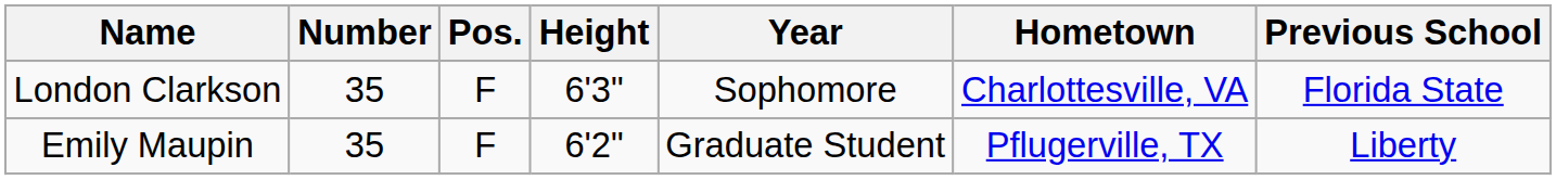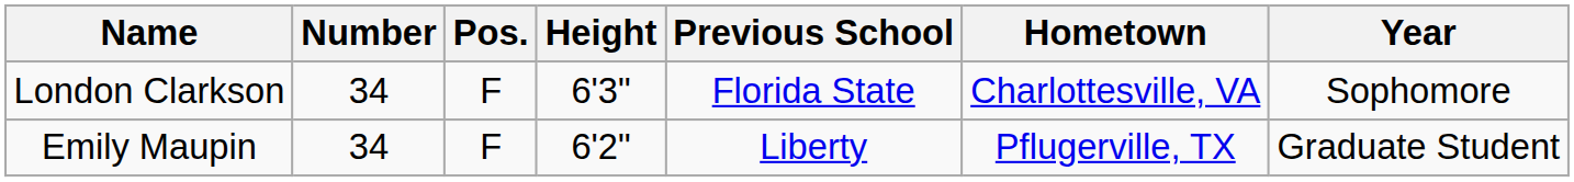 <table class="wikitable sortable" border="1" style="text-align: center;">
 <tr>
 <th>Name</th>
 <th>Number</th>
 <th>Pos.</th>
 <th>Height</th>
+<th class="unsortable">Previous School</th>
+<th>Hometown</th>
 <th>Year</th>
-<th>Hometown</th>
-<th class="unsortable">Previous School</th>
 </tr>
 <tr>
 <td>London Clarkson</td>
-<td>35</td>
+<td>34</td>
 <td>F</td>
 <td>6'3"</td>
+<td><a href='#'>Florida State</a></td>
+<td><a href='#'>Charlottesville, VA</a></td>
 <td>Sophomore</td>
-<td><a href='#'>Charlottesville, VA</a></td>
-<td><a href='#'>Florida State</a></td>
 </tr>
 <tr>
 <td>Emily Maupin</td>
-<td>35</td>
+<td>34</td>
 <td>F</td>
 <td>6'2"</td>
+<td><a href='#'>Liberty</a></td>
+<td><a href='#'>Pflugerville, TX</a></td>
 <td>Graduate Student</td>
-<td><a href='#'>Pflugerville, TX</a></td>
-<td><a href='#'>Liberty</a></td>
 </tr>
 </table>
